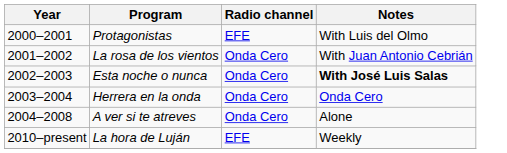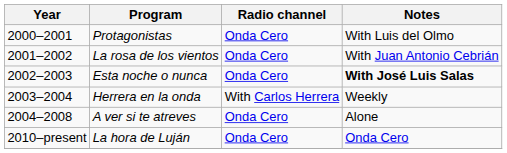 <table class="wikitable">
 <tr>
 <th>Year</th>
 <th>Program</th>
 <th>Radio channel</th>
 <th>Notes</th>
 </tr>
 <tr>
 <td>2000–2001</td>
 <td><em>Protagonistas</em></td>
-<td><a href='#'>EFE</a></td>
+<td><a href='#'>Onda Cero</a></td>
 <td>With Luis del Olmo</td>
 </tr>
 <tr>
 <td>2001–2002</td>
 <td><em>La rosa de los vientos</em></td>
 <td><a href='#'>Onda Cero</a></td>
 <td>With <a href='#'>Juan Antonio Cebrián</a></td>
 </tr>
 <tr>
 <td>2002–2003</td>
 <td><em>Esta noche o nunca</em></td>
 <td><a href='#'>Onda Cero</a></td>
 <td><strong>With José Luis Salas</strong></td>
 </tr>
 <tr>
 <td>2003–2004</td>
 <td><em>Herrera en la onda</em></td>
-<td><a href='#'>Onda Cero</a></td>
-<td><a href='#'>Onda Cero</a></td>
+<td>With <a href='#'>Carlos Herrera</a></td>
+<td>Weekly</td>
 </tr>
 <tr>
 <td>2004–2008</td>
 <td><em>A ver si te atreves</em></td>
 <td><a href='#'>Onda Cero</a></td>
 <td>Alone</td>
 </tr>
 <tr>
 <td>2010–present</td>
 <td><em>La hora de Luján</em></td>
-<td><a href='#'>EFE</a></td>
-<td>Weekly</td>
+<td><a href='#'>Onda Cero</a></td>
+<td><a href='#'>Onda Cero</a></td>
 </tr>
 <tr>
 </tr>
 </table>
